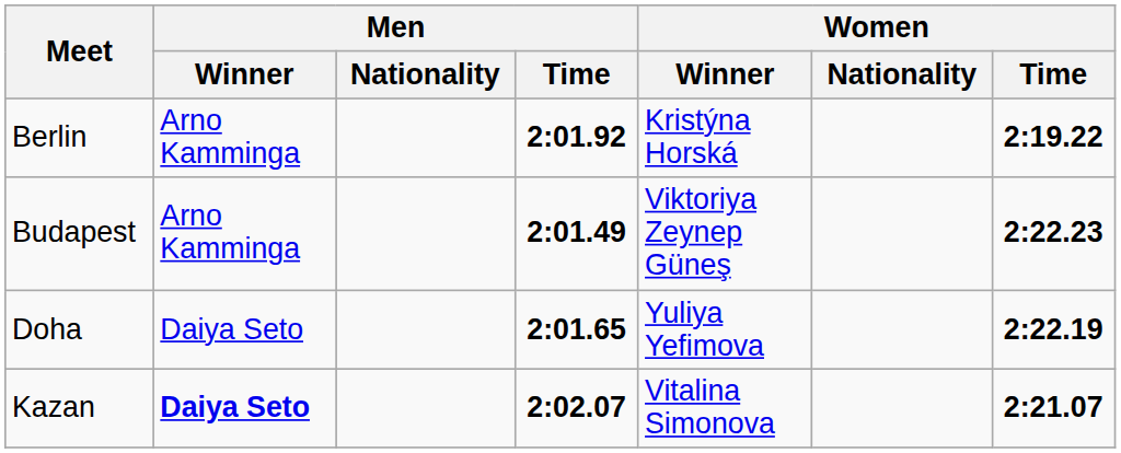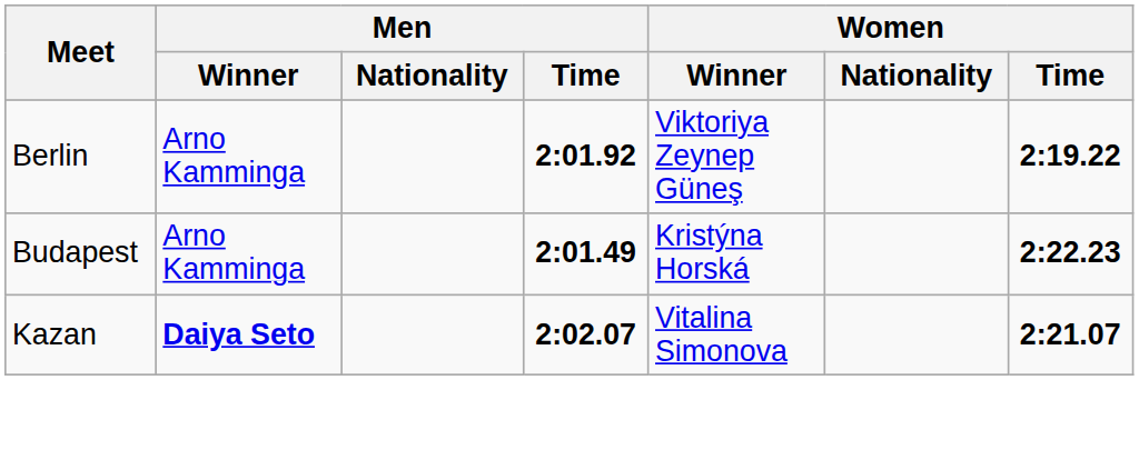 <table class="wikitable">
 <tr>
 <th width=100 rowspan=2>Meet</th>
 <th colspan=3>Men</th>
 <th colspan=3>Women</th>
 </tr>
 <tr>
 <th width=160>Winner</th>
 <th width=130>Nationality</th>
 <th width=85>Time</th>
 <th width=160>Winner</th>
 <th width=130>Nationality</th>
 <th width=85>Time</th>
 </tr>
 <tr>
 <td>Berlin</td>
 <td><a href='#'>Arno Kamminga</a></td>
 <td></td>
 <td align=center><strong>2:01.92</strong></td>
-<td><a href='#'>Kristýna Horská</a></td>
+<td><a href='#'>Viktoriya Zeynep Güneş</a></td>
 <td></td>
 <td align=center><strong>2:19.22</strong></td>
 </tr>
 <tr>
 <td>Budapest</td>
 <td><a href='#'>Arno Kamminga</a></td>
 <td></td>
 <td align=center><strong>2:01.49</strong></td>
-<td><a href='#'>Viktoriya Zeynep Güneş</a></td>
+<td><a href='#'>Kristýna Horská</a></td>
 <td></td>
 <td align=center><strong>2:22.23</strong></td>
-</tr>
-<tr>
-<td>Doha</td>
-<td><a href='#'>Daiya Seto</a></td>
-<td></td>
-<td align=center><strong>2:01.65</strong></td>
-<td><a href='#'>Yuliya Yefimova</a></td>
-<td></td>
-<td align=center><strong>2:22.19</strong></td>
 </tr>
 <tr>
 <td>Kazan</td>
 <td><strong><a href='#'>Daiya Seto</a></strong></td>
 <td></td>
 <td align=center><strong>2:02.07</strong></td>
 <td><a href='#'>Vitalina Simonova</a></td>
 <td></td>
 <td align=center><strong>2:21.07</strong></td>
 </tr>
 </table>
